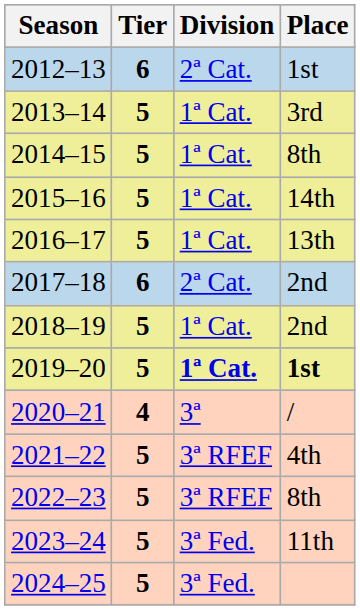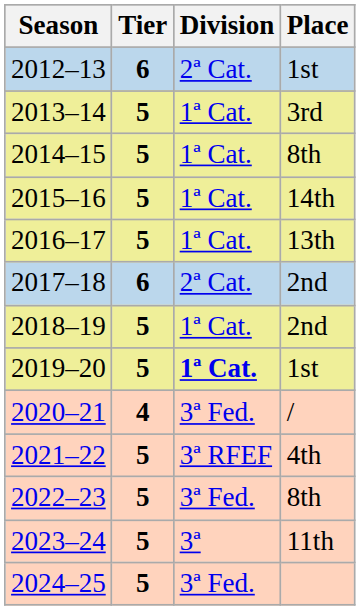 <table class=wikitable>
 <tr>
 <th>Season</th>
 <th>Tier</th>
 <th>Division</th>
 <th>Place</th>
 </tr>
 <tr>
 <td style="background:#BBD7EC;">2012–13</td>
 <th style="background:#BBD7EC;">6</th>
 <td style="background:#BBD7EC;"><a href='#'>2ª Cat.</a></td>
 <td style="background:#BBD7EC;">1st</td>
 </tr>
 <tr>
 <td style="background:#EFEF99;">2013–14</td>
 <th style="background:#EFEF99;">5</th>
 <td style="background:#EFEF99;"><a href='#'>1ª Cat.</a></td>
 <td style="background:#EFEF99;">3rd</td>
 </tr>
 <tr>
 <td style="background:#EFEF99;">2014–15</td>
 <th style="background:#EFEF99;">5</th>
 <td style="background:#EFEF99;"><a href='#'>1ª Cat.</a></td>
 <td style="background:#EFEF99;">8th</td>
 </tr>
 <tr>
 <td style="background:#EFEF99;">2015–16</td>
 <th style="background:#EFEF99;">5</th>
 <td style="background:#EFEF99;"><a href='#'>1ª Cat.</a></td>
 <td style="background:#EFEF99;">14th</td>
 </tr>
 <tr>
 <td style="background:#EFEF99;">2016–17</td>
 <th style="background:#EFEF99;">5</th>
 <td style="background:#EFEF99;"><a href='#'>1ª Cat.</a></td>
 <td style="background:#EFEF99;">13th</td>
 </tr>
 <tr>
 <td style="background:#BBD7EC;">2017–18</td>
 <th style="background:#BBD7EC;">6</th>
 <td style="background:#BBD7EC;"><a href='#'>2ª Cat.</a></td>
 <td style="background:#BBD7EC;">2nd</td>
 </tr>
 <tr>
 <td style="background:#EFEF99;">2018–19</td>
 <th style="background:#EFEF99;">5</th>
 <td style="background:#EFEF99;"><a href='#'>1ª Cat.</a></td>
 <td style="background:#EFEF99;">2nd</td>
 </tr>
 <tr>
 <td style="background:#EFEF99;">2019–20</td>
 <th style="background:#EFEF99;">5</th>
 <td style="background:#EFEF99;"><strong><a href='#'>1ª Cat.</a></strong></td>
-<td style="background:#EFEF99;"><strong>1st</strong></td>
+<td style="background:#EFEF99;">1st</td>
 </tr>
 <tr>
 <td style="background:#FFD3BD;"><a href='#'>2020–21</a></td>
 <th style="background:#FFD3BD;">4</th>
-<td style="background:#FFD3BD;"><a href='#'>3ª</a></td>
+<td style="background:#FFD3BD;"><a href='#'>3ª Fed.</a></td>
 <td style="background:#FFD3BD;"> / </td>
 </tr>
 <tr>
 <td style="background:#FFD3BD;"><a href='#'>2021–22</a></td>
 <th style="background:#FFD3BD;">5</th>
 <td style="background:#FFD3BD;"><a href='#'>3ª RFEF</a></td>
 <td style="background:#FFD3BD;">4th</td>
 </tr>
 <tr>
 <td style="background:#FFD3BD;"><a href='#'>2022–23</a></td>
 <th style="background:#FFD3BD;">5</th>
-<td style="background:#FFD3BD;"><a href='#'>3ª RFEF</a></td>
+<td style="background:#FFD3BD;"><a href='#'>3ª Fed.</a></td>
 <td style="background:#FFD3BD;">8th</td>
 </tr>
 <tr>
 <td style="background:#FFD3BD;"><a href='#'>2023–24</a></td>
 <th style="background:#FFD3BD;">5</th>
-<td style="background:#FFD3BD;"><a href='#'>3ª Fed.</a></td>
+<td style="background:#FFD3BD;"><a href='#'>3ª</a></td>
 <td style="background:#FFD3BD;">11th</td>
 </tr>
 <tr>
 <td style="background:#FFD3BD;"><a href='#'>2024–25</a></td>
 <th style="background:#FFD3BD;">5</th>
 <td style="background:#FFD3BD;"><a href='#'>3ª Fed.</a></td>
 <td style="background:#FFD3BD;"></td>
 </tr>
 </table>
